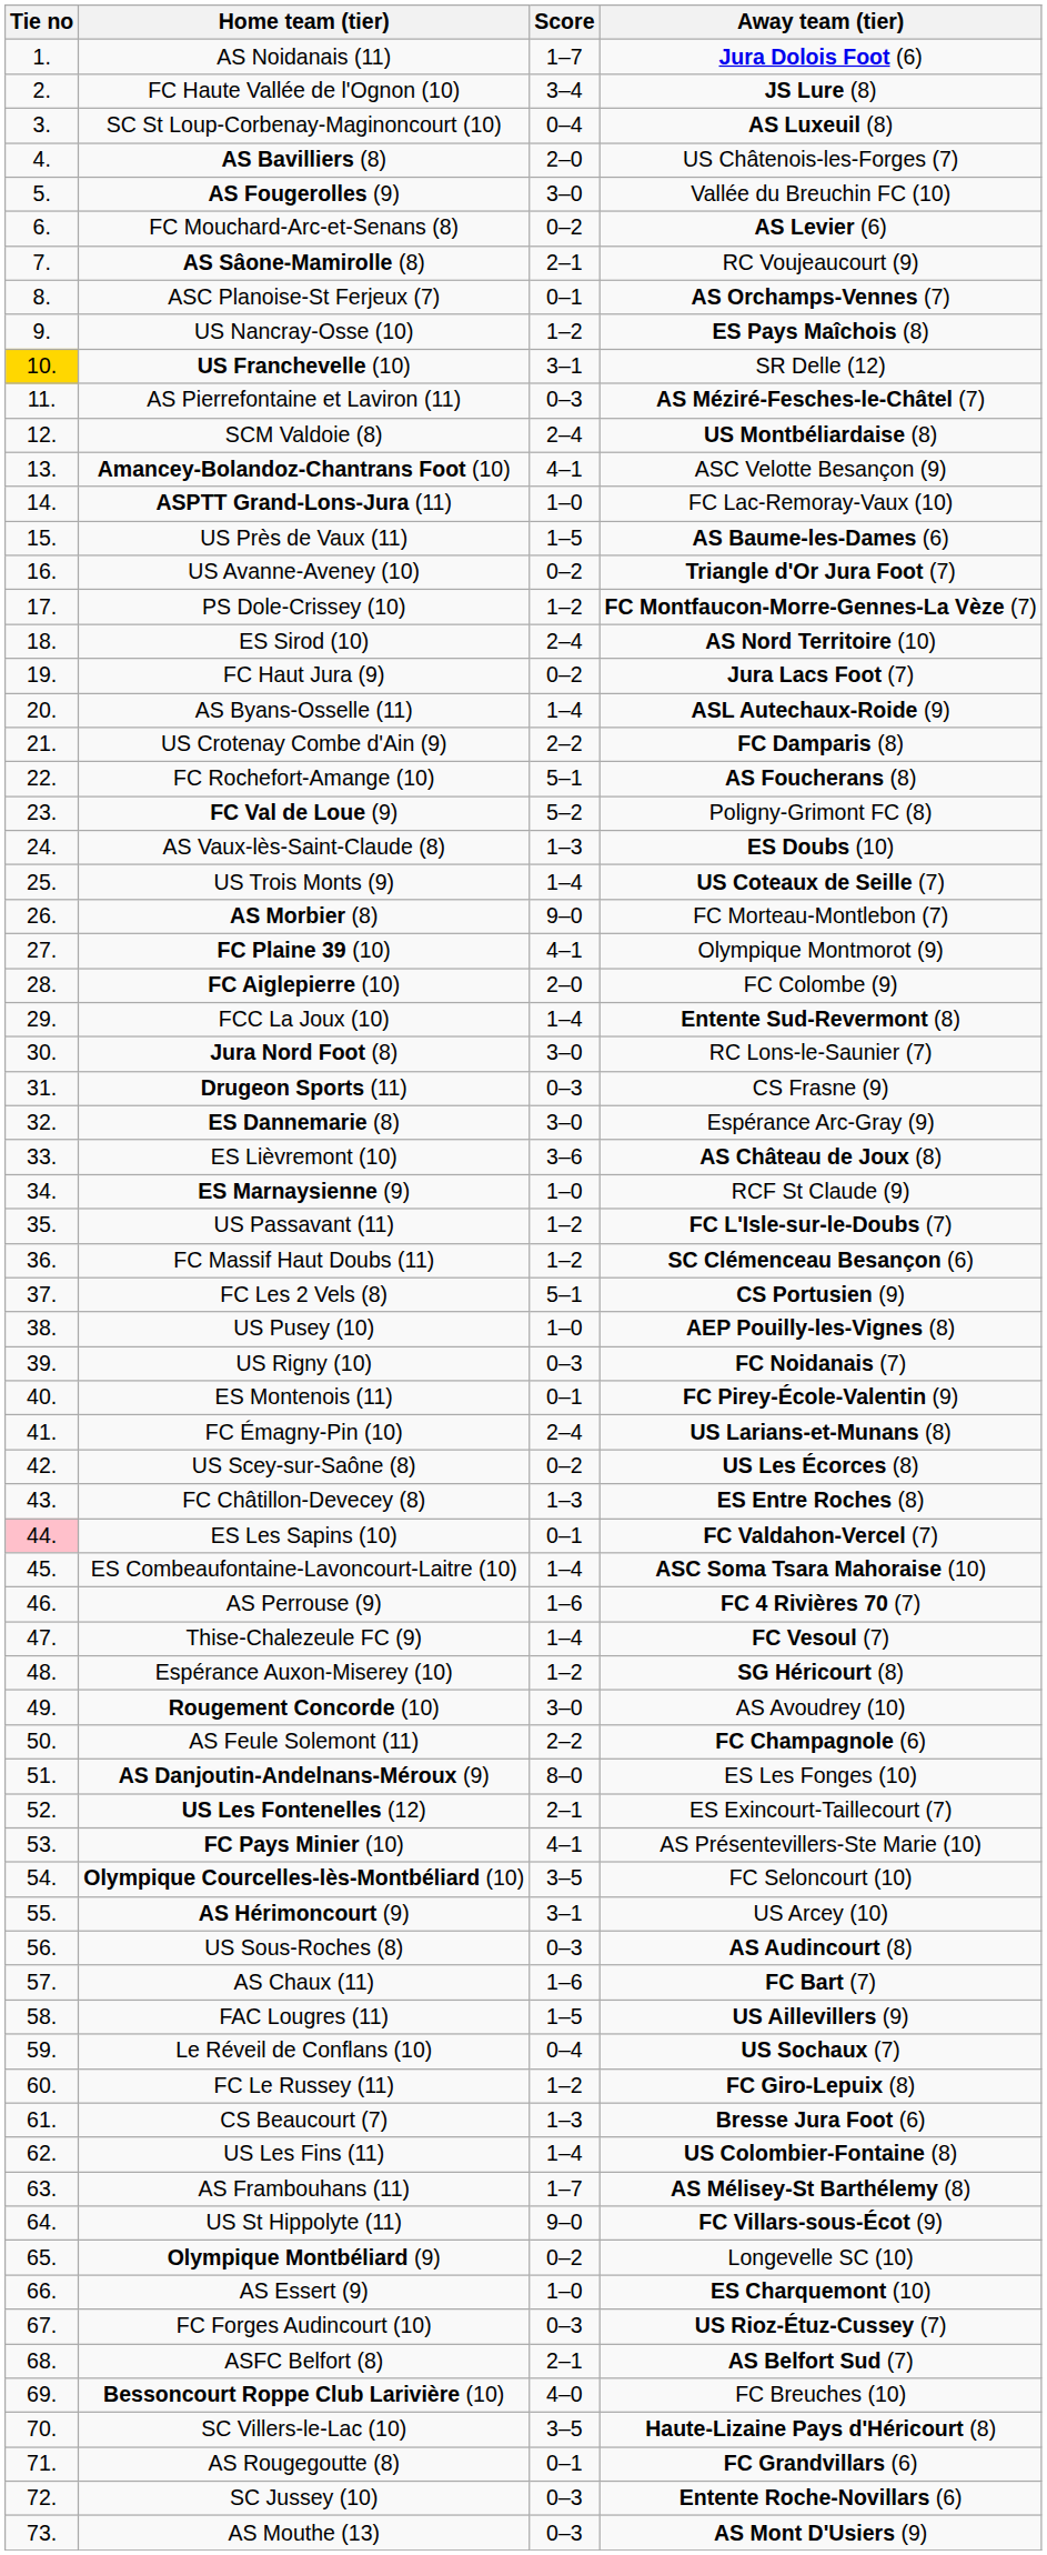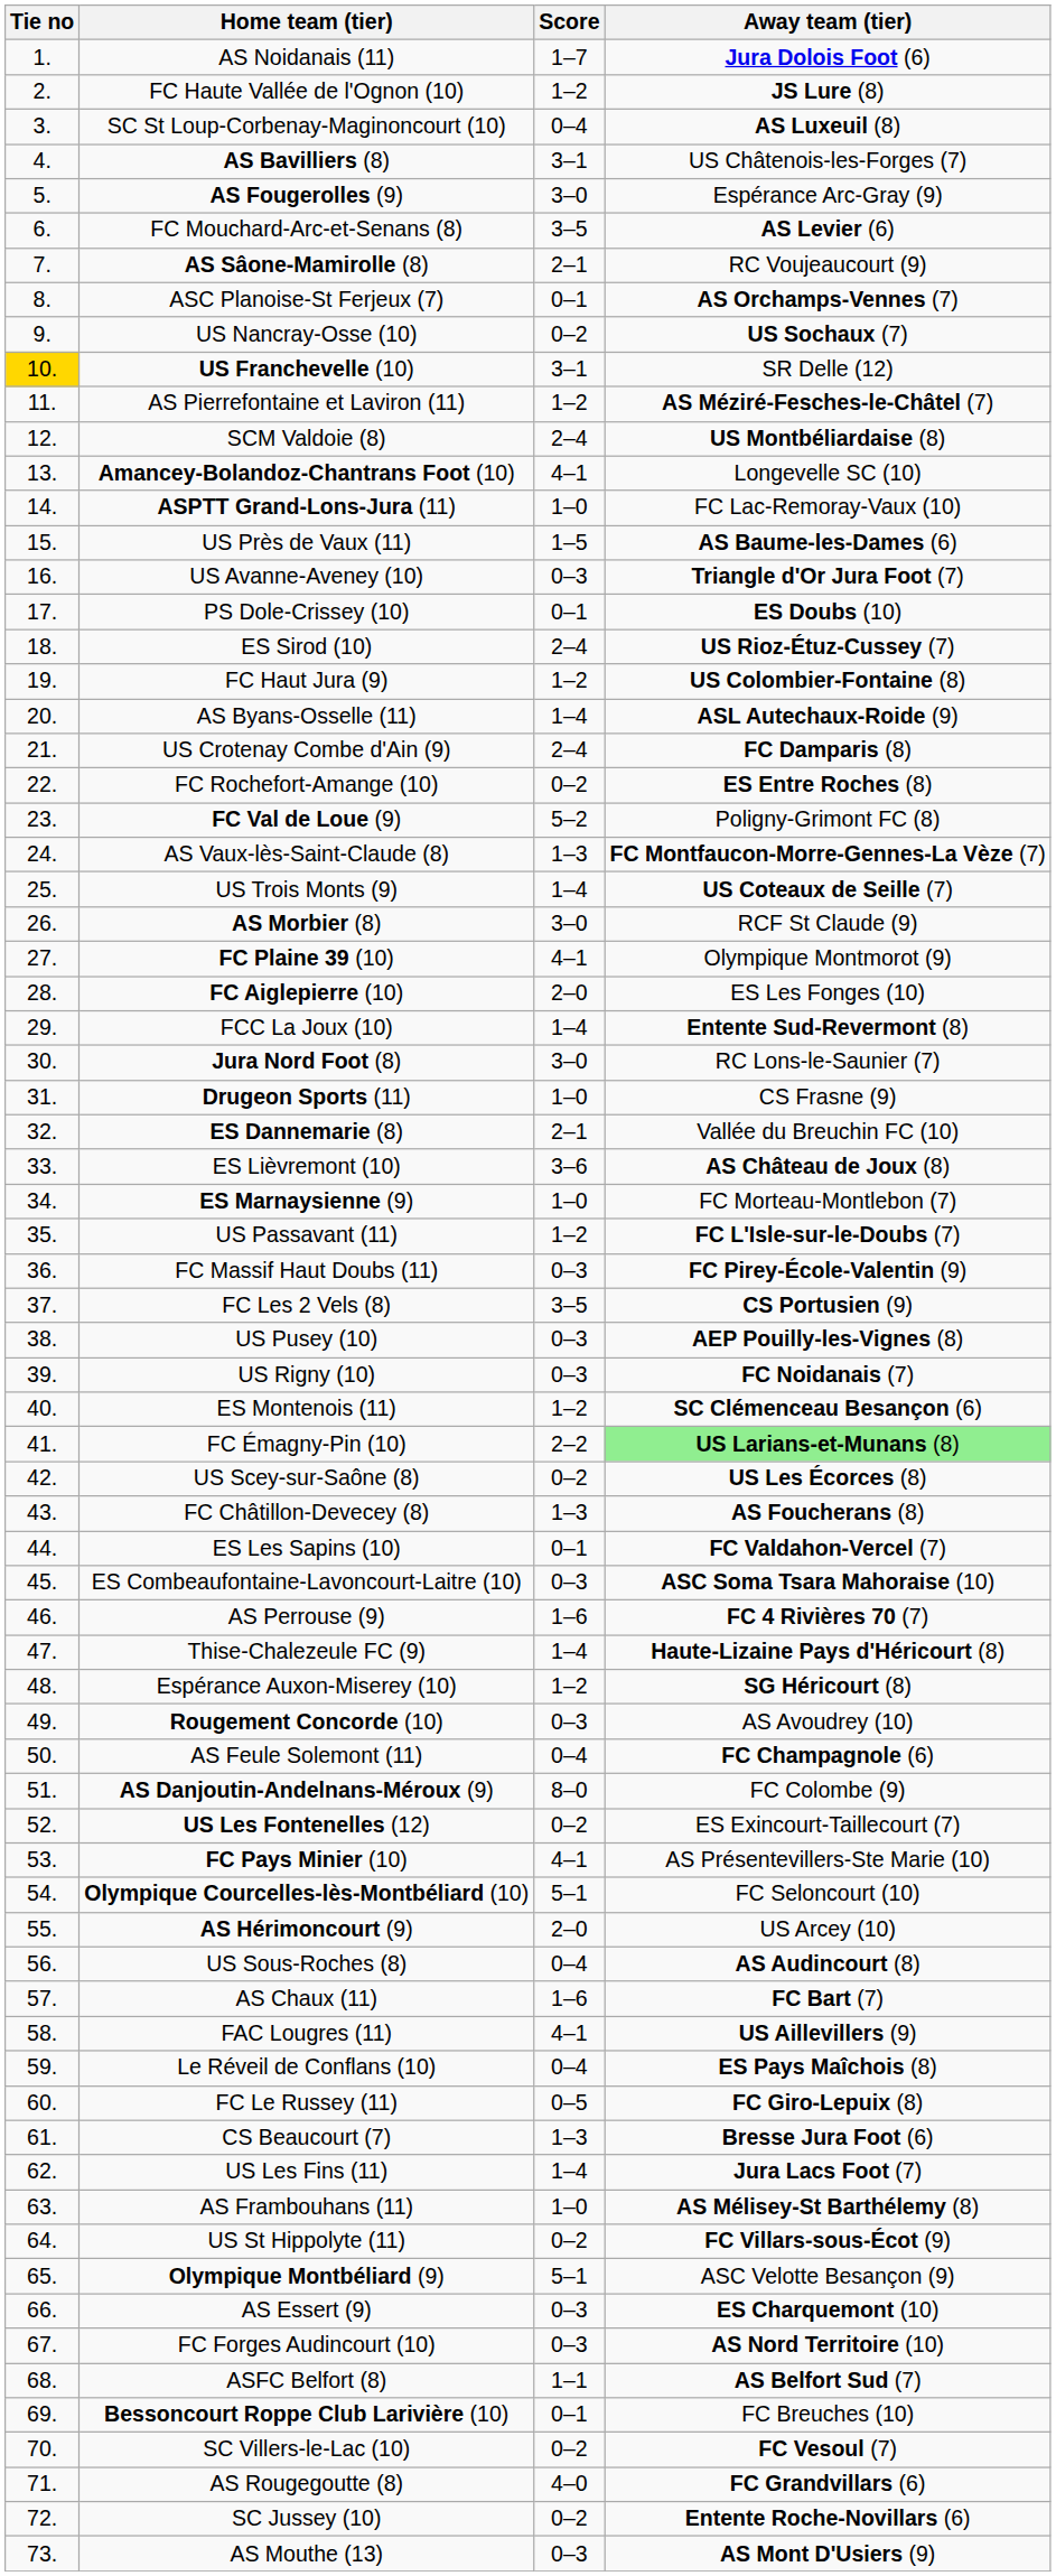 <table class="wikitable" style="text-align: center">
 <tr>
 <th>Tie no</th>
 <th>Home team (tier)</th>
 <th>Score</th>
 <th>Away team (tier)</th>
 </tr>
 <tr>
 <td>1.</td>
 <td>AS Noidanais (11)</td>
 <td>1–7</td>
 <td><strong><a href='#'>Jura Dolois Foot</a></strong> (6)</td>
 </tr>
 <tr>
 <td>2.</td>
 <td>FC Haute Vallée de l'Ognon (10)</td>
-<td>3–4 </td>
+<td>1–2</td>
 <td><strong>JS Lure</strong> (8)</td>
 </tr>
 <tr>
 <td>3.</td>
 <td>SC St Loup-Corbenay-Maginoncourt (10)</td>
 <td>0–4</td>
 <td><strong>AS Luxeuil</strong> (8)</td>
 </tr>
 <tr>
 <td>4.</td>
 <td><strong>AS Bavilliers</strong> (8)</td>
-<td>2–0</td>
+<td>3–1</td>
 <td>US Châtenois-les-Forges (7)</td>
 </tr>
 <tr>
 <td>5.</td>
 <td><strong>AS Fougerolles</strong> (9)</td>
 <td>3–0</td>
-<td>Vallée du Breuchin FC (10)</td>
+<td>Espérance Arc-Gray (9)</td>
 </tr>
 <tr>
 <td>6.</td>
 <td>FC Mouchard-Arc-et-Senans (8)</td>
-<td>0–2</td>
+<td>3–5</td>
 <td><strong>AS Levier</strong> (6)</td>
 </tr>
 <tr>
 <td>7.</td>
 <td><strong>AS Sâone-Mamirolle</strong> (8)</td>
 <td>2–1</td>
 <td>RC Voujeaucourt (9)</td>
 </tr>
 <tr>
 <td>8.</td>
 <td>ASC Planoise-St Ferjeux (7)</td>
 <td>0–1 </td>
 <td><strong>AS Orchamps-Vennes</strong> (7)</td>
 </tr>
 <tr>
 <td>9.</td>
 <td>US Nancray-Osse (10)</td>
-<td>1–2</td>
-<td><strong>ES Pays Maîchois</strong> (8)</td>
+<td>0–2</td>
+<td><strong>US Sochaux</strong> (7)</td>
 </tr>
 <tr>
 <td style="background: gold;">10.</td>
 <td><strong>US Franchevelle</strong> (10)</td>
 <td>3–1</td>
 <td>SR Delle (12)</td>
 </tr>
 <tr>
 <td>11.</td>
 <td>AS Pierrefontaine et Laviron (11)</td>
-<td>0–3</td>
+<td>1–2</td>
 <td><strong>AS Méziré-Fesches-le-Châtel</strong> (7)</td>
 </tr>
 <tr>
 <td>12.</td>
 <td>SCM Valdoie (8)</td>
 <td>2–4</td>
 <td><strong>US Montbéliardaise</strong> (8)</td>
 </tr>
 <tr>
 <td>13.</td>
 <td><strong>Amancey-Bolandoz-Chantrans Foot</strong> (10)</td>
 <td>4–1</td>
-<td>ASC Velotte Besançon (9)</td>
+<td>Longevelle SC (10)</td>
 </tr>
 <tr>
 <td>14.</td>
 <td><strong>ASPTT Grand-Lons-Jura</strong> (11)</td>
 <td>1–0</td>
 <td>FC Lac-Remoray-Vaux (10)</td>
 </tr>
 <tr>
 <td>15.</td>
 <td>US Près de Vaux (11)</td>
 <td>1–5</td>
 <td><strong>AS Baume-les-Dames</strong> (6)</td>
 </tr>
 <tr>
 <td>16.</td>
 <td>US Avanne-Aveney (10)</td>
-<td>0–2</td>
+<td>0–3</td>
 <td><strong>Triangle d'Or Jura Foot</strong> (7)</td>
 </tr>
 <tr>
 <td>17.</td>
 <td>PS Dole-Crissey (10)</td>
-<td>1–2</td>
-<td><strong>FC Montfaucon-Morre-Gennes-La Vèze</strong> (7)</td>
+<td>0–1 </td>
+<td><strong>ES Doubs</strong> (10)</td>
 </tr>
 <tr>
 <td>18.</td>
 <td>ES Sirod (10)</td>
 <td>2–4</td>
-<td><strong>AS Nord Territoire</strong> (10)</td>
+<td><strong>US Rioz-Étuz-Cussey</strong> (7)</td>
 </tr>
 <tr>
 <td>19.</td>
 <td>FC Haut Jura (9)</td>
-<td>0–2</td>
-<td><strong>Jura Lacs Foot</strong> (7)</td>
+<td>1–2</td>
+<td><strong>US Colombier-Fontaine</strong> (8)</td>
 </tr>
 <tr>
 <td>20.</td>
 <td>AS Byans-Osselle (11)</td>
 <td>1–4</td>
 <td><strong>ASL Autechaux-Roide</strong> (9)</td>
 </tr>
 <tr>
 <td>21.</td>
 <td>US Crotenay Combe d'Ain (9)</td>
-<td>2–2 </td>
+<td>2–4</td>
 <td><strong>FC Damparis</strong> (8)</td>
 </tr>
 <tr>
 <td>22.</td>
 <td>FC Rochefort-Amange (10)</td>
-<td>5–1</td>
-<td><strong>AS Foucherans</strong> (8)</td>
+<td>0–2</td>
+<td><strong>ES Entre Roches</strong> (8)</td>
 </tr>
 <tr>
 <td>23.</td>
 <td><strong>FC Val de Loue</strong> (9)</td>
 <td>5–2</td>
 <td>Poligny-Grimont FC (8)</td>
 </tr>
 <tr>
 <td>24.</td>
 <td>AS Vaux-lès-Saint-Claude (8)</td>
 <td>1–3</td>
-<td><strong>ES Doubs</strong> (10)</td>
+<td><strong>FC Montfaucon-Morre-Gennes-La Vèze</strong> (7)</td>
 </tr>
 <tr>
 <td>25.</td>
 <td>US Trois Monts (9)</td>
 <td>1–4</td>
 <td><strong>US Coteaux de Seille</strong> (7)</td>
 </tr>
 <tr>
 <td>26.</td>
 <td><strong>AS Morbier</strong> (8)</td>
-<td>9–0</td>
-<td>FC Morteau-Montlebon (7)</td>
+<td>3–0</td>
+<td>RCF St Claude (9)</td>
 </tr>
 <tr>
 <td>27.</td>
 <td><strong>FC Plaine 39</strong> (10)</td>
 <td>4–1</td>
 <td>Olympique Montmorot (9)</td>
 </tr>
 <tr>
 <td>28.</td>
 <td><strong>FC Aiglepierre</strong> (10)</td>
 <td>2–0</td>
-<td>FC Colombe (9)</td>
+<td>ES Les Fonges (10)</td>
 </tr>
 <tr>
 <td>29.</td>
 <td>FCC La Joux (10)</td>
 <td>1–4</td>
 <td><strong>Entente Sud-Revermont</strong> (8)</td>
 </tr>
 <tr>
 <td>30.</td>
 <td><strong>Jura Nord Foot</strong> (8)</td>
 <td>3–0</td>
 <td>RC Lons-le-Saunier (7)</td>
 </tr>
 <tr>
 <td>31.</td>
 <td><strong>Drugeon Sports</strong> (11)</td>
-<td>0–3</td>
+<td>1–0</td>
 <td>CS Frasne (9)</td>
 </tr>
 <tr>
 <td>32.</td>
 <td><strong>ES Dannemarie</strong> (8)</td>
-<td>3–0 </td>
-<td>Espérance Arc-Gray (9)</td>
+<td>2–1</td>
+<td>Vallée du Breuchin FC (10)</td>
 </tr>
 <tr>
 <td>33.</td>
 <td>ES Lièvremont (10)</td>
 <td>3–6</td>
 <td><strong>AS Château de Joux</strong> (8)</td>
 </tr>
 <tr>
 <td>34.</td>
 <td><strong>ES Marnaysienne</strong> (9)</td>
 <td>1–0</td>
-<td>RCF St Claude (9)</td>
+<td>FC Morteau-Montlebon (7)</td>
 </tr>
 <tr>
 <td>35.</td>
 <td>US Passavant (11)</td>
 <td>1–2</td>
 <td><strong>FC L'Isle-sur-le-Doubs</strong> (7)</td>
 </tr>
 <tr>
 <td>36.</td>
 <td>FC Massif Haut Doubs (11)</td>
-<td>1–2</td>
-<td><strong>SC Clémenceau Besançon</strong> (6)</td>
+<td>0–3</td>
+<td><strong>FC Pirey-École-Valentin</strong> (9)</td>
 </tr>
 <tr>
 <td>37.</td>
 <td>FC Les 2 Vels (8)</td>
-<td>5–1</td>
+<td>3–5 </td>
 <td><strong>CS Portusien</strong> (9)</td>
 </tr>
 <tr>
 <td>38.</td>
 <td>US Pusey (10)</td>
-<td>1–0</td>
+<td>0–3</td>
 <td><strong>AEP Pouilly-les-Vignes</strong> (8)</td>
 </tr>
 <tr>
 <td>39.</td>
 <td>US Rigny (10)</td>
 <td>0–3</td>
 <td><strong>FC Noidanais</strong> (7)</td>
 </tr>
 <tr>
 <td>40.</td>
 <td>ES Montenois (11)</td>
-<td>0–1 </td>
-<td><strong>FC Pirey-École-Valentin</strong> (9)</td>
+<td>1–2</td>
+<td><strong>SC Clémenceau Besançon</strong> (6)</td>
 </tr>
 <tr>
 <td>41.</td>
 <td>FC Émagny-Pin (10)</td>
-<td>2–4</td>
-<td><strong>US Larians-et-Munans</strong> (8)</td>
+<td>2–2 </td>
+<td style="background: lightgreen;"><strong>US Larians-et-Munans</strong> (8)</td>
 </tr>
 <tr>
 <td>42.</td>
 <td>US Scey-sur-Saône (8)</td>
 <td>0–2</td>
 <td><strong>US Les Écorces</strong> (8)</td>
 </tr>
 <tr>
 <td>43.</td>
 <td>FC Châtillon-Devecey (8)</td>
 <td>1–3</td>
-<td><strong>ES Entre Roches</strong> (8)</td>
+<td><strong>AS Foucherans</strong> (8)</td>
 </tr>
 <tr>
-<td style="background: pink;">44.</td>
+<td>44.</td>
 <td>ES Les Sapins (10)</td>
 <td>0–1</td>
 <td><strong>FC Valdahon-Vercel</strong> (7)</td>
 </tr>
 <tr>
 <td>45.</td>
 <td>ES Combeaufontaine-Lavoncourt-Laitre (10)</td>
-<td>1–4</td>
+<td>0–3</td>
 <td><strong>ASC Soma Tsara Mahoraise</strong> (10)</td>
 </tr>
 <tr>
 <td>46.</td>
 <td>AS Perrouse (9)</td>
 <td>1–6</td>
 <td><strong>FC 4 Rivières 70</strong> (7)</td>
 </tr>
 <tr>
 <td>47.</td>
 <td>Thise-Chalezeule FC (9)</td>
 <td>1–4</td>
-<td><strong>FC Vesoul</strong> (7)</td>
+<td><strong>Haute-Lizaine Pays d'Héricourt</strong> (8)</td>
 </tr>
 <tr>
 <td>48.</td>
 <td>Espérance Auxon-Miserey (10)</td>
 <td>1–2</td>
 <td><strong>SG Héricourt</strong> (8)</td>
 </tr>
 <tr>
 <td>49.</td>
 <td><strong>Rougement Concorde</strong> (10)</td>
-<td>3–0</td>
+<td>0–3</td>
 <td>AS Avoudrey (10)</td>
 </tr>
 <tr>
 <td>50.</td>
 <td>AS Feule Solemont (11)</td>
-<td>2–2 </td>
+<td>0–4</td>
 <td><strong>FC Champagnole</strong> (6)</td>
 </tr>
 <tr>
 <td>51.</td>
 <td><strong>AS Danjoutin-Andelnans-Méroux</strong> (9)</td>
 <td>8–0</td>
-<td>ES Les Fonges (10)</td>
+<td>FC Colombe (9)</td>
 </tr>
 <tr>
 <td>52.</td>
 <td><strong>US Les Fontenelles</strong> (12)</td>
-<td>2–1</td>
+<td>0–2</td>
 <td>ES Exincourt-Taillecourt (7)</td>
 </tr>
 <tr>
 <td>53.</td>
 <td><strong>FC Pays Minier</strong> (10)</td>
 <td>4–1</td>
 <td>AS Présentevillers-Ste Marie (10)</td>
 </tr>
 <tr>
 <td>54.</td>
 <td><strong>Olympique Courcelles-lès-Montbéliard</strong> (10)</td>
-<td>3–5 </td>
+<td>5–1</td>
 <td>FC Seloncourt (10)</td>
 </tr>
 <tr>
 <td>55.</td>
 <td><strong>AS Hérimoncourt</strong> (9)</td>
-<td>3–1</td>
+<td>2–0</td>
 <td>US Arcey (10)</td>
 </tr>
 <tr>
 <td>56.</td>
 <td>US Sous-Roches (8)</td>
-<td>0–3</td>
+<td>0–4</td>
 <td><strong>AS Audincourt</strong> (8)</td>
 </tr>
 <tr>
 <td>57.</td>
 <td>AS Chaux (11)</td>
 <td>1–6</td>
 <td><strong>FC Bart</strong> (7)</td>
 </tr>
 <tr>
 <td>58.</td>
 <td>FAC Lougres (11)</td>
-<td>1–5</td>
+<td>4–1</td>
 <td><strong>US Aillevillers</strong> (9)</td>
 </tr>
 <tr>
 <td>59.</td>
 <td>Le Réveil de Conflans (10)</td>
 <td>0–4</td>
-<td><strong>US Sochaux</strong> (7)</td>
+<td><strong>ES Pays Maîchois</strong> (8)</td>
 </tr>
 <tr>
 <td>60.</td>
 <td>FC Le Russey (11)</td>
-<td>1–2</td>
+<td>0–5</td>
 <td><strong>FC Giro-Lepuix</strong> (8)</td>
 </tr>
 <tr>
 <td>61.</td>
 <td>CS Beaucourt (7)</td>
 <td>1–3 </td>
 <td><strong>Bresse Jura Foot</strong> (6)</td>
 </tr>
 <tr>
 <td>62.</td>
 <td>US Les Fins (11)</td>
 <td>1–4</td>
-<td><strong>US Colombier-Fontaine</strong> (8)</td>
+<td><strong>Jura Lacs Foot</strong> (7)</td>
 </tr>
 <tr>
 <td>63.</td>
 <td>AS Frambouhans (11)</td>
-<td>1–7</td>
+<td>1–0</td>
 <td><strong>AS Mélisey-St Barthélemy</strong> (8)</td>
 </tr>
 <tr>
 <td>64.</td>
 <td>US St Hippolyte (11)</td>
-<td>9–0</td>
+<td>0–2</td>
 <td><strong>FC Villars-sous-Écot</strong> (9)</td>
 </tr>
 <tr>
 <td>65.</td>
 <td><strong>Olympique Montbéliard</strong> (9)</td>
-<td>0–2</td>
-<td>Longevelle SC (10)</td>
+<td>5–1</td>
+<td>ASC Velotte Besançon (9)</td>
 </tr>
 <tr>
 <td>66.</td>
 <td>AS Essert (9)</td>
-<td>1–0</td>
+<td>0–3</td>
 <td><strong>ES Charquemont</strong> (10)</td>
 </tr>
 <tr>
 <td>67.</td>
 <td>FC Forges Audincourt (10)</td>
 <td>0–3</td>
-<td><strong>US Rioz-Étuz-Cussey</strong> (7)</td>
+<td><strong>AS Nord Territoire</strong> (10)</td>
 </tr>
 <tr>
 <td>68.</td>
 <td>ASFC Belfort (8)</td>
-<td>2–1</td>
+<td>1–1 </td>
 <td><strong>AS Belfort Sud</strong> (7)</td>
 </tr>
 <tr>
 <td>69.</td>
 <td><strong>Bessoncourt Roppe Club Larivière</strong> (10)</td>
-<td>4–0</td>
+<td>0–1</td>
 <td>FC Breuches (10)</td>
 </tr>
 <tr>
 <td>70.</td>
 <td>SC Villers-le-Lac (10)</td>
-<td>3–5</td>
-<td><strong>Haute-Lizaine Pays d'Héricourt</strong> (8)</td>
+<td>0–2</td>
+<td><strong>FC Vesoul</strong> (7)</td>
 </tr>
 <tr>
 <td>71.</td>
 <td>AS Rougegoutte (8)</td>
-<td>0–1</td>
+<td>4–0</td>
 <td><strong>FC Grandvillars</strong> (6)</td>
 </tr>
 <tr>
 <td>72.</td>
 <td>SC Jussey (10)</td>
-<td>0–3</td>
+<td>0–2</td>
 <td><strong>Entente Roche-Novillars</strong> (6)</td>
 </tr>
 <tr>
 <td>73.</td>
 <td>AS Mouthe (13)</td>
 <td>0–3</td>
 <td><strong>AS Mont D'Usiers</strong> (9)</td>
 </tr>
 </table>
